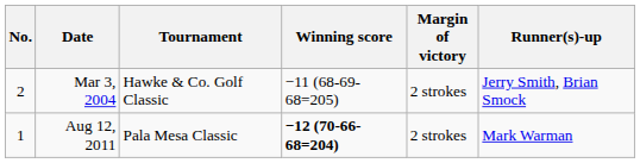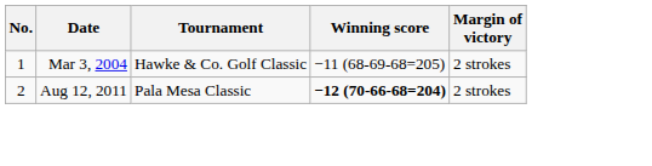 <table class="wikitable" style="font-size:95%;">
 <tr>
 <th>No.</th>
 <th>Date</th>
 <th>Tournament</th>
 <th>Winning score</th>
 <th>Margin of<br>victory</th>
-<th>Runner(s)-up</th>
 </tr>
 <tr>
-<td align=center>2</td>
+<td align=center>1</td>
 <td align=right>Mar 3, <a href='#'>2004</a></td>
 <td>Hawke & Co. Golf Classic</td>
 <td>−11 (68-69-68=205)</td>
 <td>2 strokes</td>
-<td> <a href='#'>Jerry Smith</a>,  <a href='#'>Brian Smock</a></td>
 </tr>
 <tr>
-<td align=center>1</td>
+<td align=center>2</td>
 <td align=right>Aug 12, 2011</td>
 <td>Pala Mesa Classic</td>
 <td><strong>−12 (70-66-68=204)</strong></td>
 <td>2 strokes</td>
-<td> <a href='#'>Mark Warman</a></td>
 </tr>
 </table>
